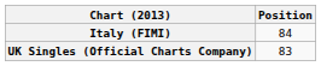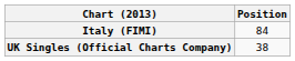 <table class="wikitable plainrowheaders">
 <tr>
 <th scope="col">Chart (2013)</th>
 <th scope="col">Position</th>
 </tr>
 <tr>
 <th scope="row">Italy (FIMI)</th>
 <td align="center">84</td>
 </tr>
 <tr>
 <th scope="row">UK Singles (Official Charts Company)</th>
-<td align="center">83</td>
+<td align="center">38</td>
 </tr>
 </table>
